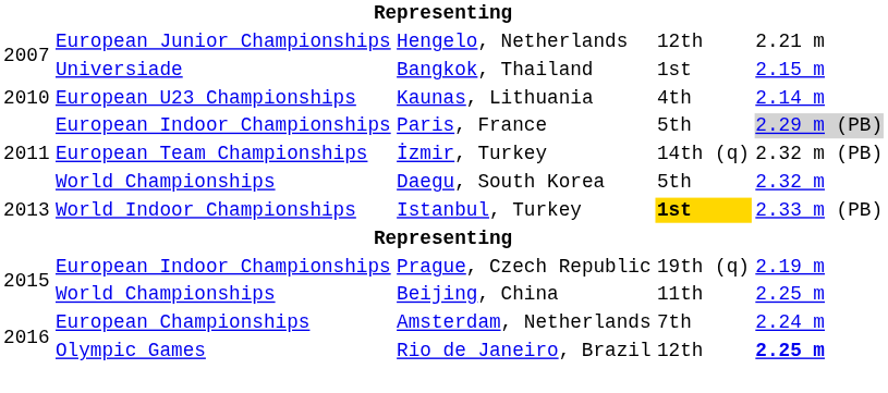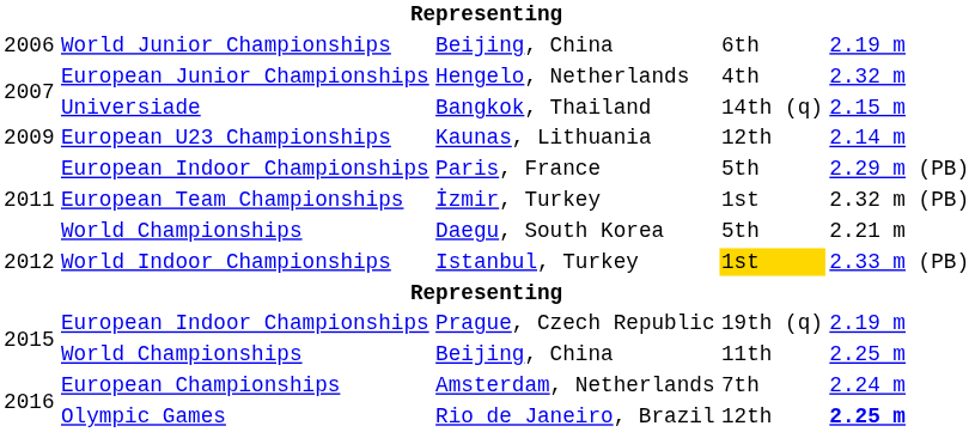 <table>
 <tr>
 <th colspan="5">Representing </th>
 </tr>
 <tr>
+<td>2006</td>
+<td><a href='#'>World Junior Championships</a></td>
+<td><a href='#'>Beijing</a>, China</td>
+<td>6th</td>
+<td><a href='#'>2.19 m</a></td>
+</tr>
+<tr>
 <td rowspan=2>2007</td>
 <td><a href='#'>European Junior Championships</a></td>
 <td><a href='#'>Hengelo</a>, Netherlands</td>
-<td>12th</td>
-<td>2.21 m</td>
+<td>4th</td>
+<td><a href='#'>2.32 m</a></td>
 </tr>
 <tr>
 <td><a href='#'>Universiade</a></td>
 <td><a href='#'>Bangkok</a>, Thailand</td>
-<td>1st</td>
+<td>14th (q)</td>
 <td><a href='#'>2.15 m</a></td>
 </tr>
 <tr>
-<td>2010</td>
+<td>2009</td>
 <td><a href='#'>European U23 Championships</a></td>
 <td><a href='#'>Kaunas</a>, Lithuania</td>
-<td>4th</td>
+<td>12th</td>
 <td><a href='#'>2.14 m</a></td>
 </tr>
 <tr>
 <td rowspan=3>2011</td>
 <td><a href='#'>European Indoor Championships</a></td>
 <td><a href='#'>Paris</a>, France</td>
 <td>5th</td>
-<td style="background: lightgrey;"><a href='#'>2.29 m</a> (PB)</td>
+<td><a href='#'>2.29 m</a> (PB)</td>
 </tr>
 <tr>
 <td><a href='#'>European Team Championships</a></td>
 <td><a href='#'>İzmir</a>, Turkey</td>
-<td>14th (q)</td>
+<td>1st</td>
 <td>2.32 m (PB)</td>
 </tr>
 <tr>
 <td><a href='#'>World Championships</a></td>
 <td><a href='#'>Daegu</a>, South Korea</td>
 <td>5th</td>
-<td><a href='#'>2.32 m</a></td>
+<td>2.21 m</td>
 </tr>
 <tr>
-<td>2013</td>
+<td>2012</td>
 <td><a href='#'>World Indoor Championships</a></td>
 <td><a href='#'>Istanbul</a>, Turkey</td>
-<td bgcolor="gold"><strong>1st</strong></td>
+<td bgcolor="gold">1st</td>
 <td><a href='#'>2.33 m</a> (PB)</td>
 </tr>
 <tr>
 <th colspan="5">Representing </th>
 </tr>
 <tr>
 <td rowspan=2>2015</td>
 <td><a href='#'>European Indoor Championships</a></td>
 <td><a href='#'>Prague</a>, Czech Republic</td>
 <td>19th (q)</td>
 <td><a href='#'>2.19 m</a></td>
 </tr>
 <tr>
 <td><a href='#'>World Championships</a></td>
 <td><a href='#'>Beijing</a>, China</td>
 <td>11th</td>
 <td><a href='#'>2.25 m</a></td>
 </tr>
 <tr>
 <td rowspan=2>2016</td>
 <td><a href='#'>European Championships</a></td>
 <td><a href='#'>Amsterdam</a>, Netherlands</td>
 <td>7th</td>
 <td><a href='#'>2.24 m</a></td>
 </tr>
 <tr>
 <td><a href='#'>Olympic Games</a></td>
 <td><a href='#'>Rio de Janeiro</a>, Brazil</td>
 <td>12th</td>
 <td><strong><a href='#'>2.25 m</a></strong></td>
 </tr>
 </table>
